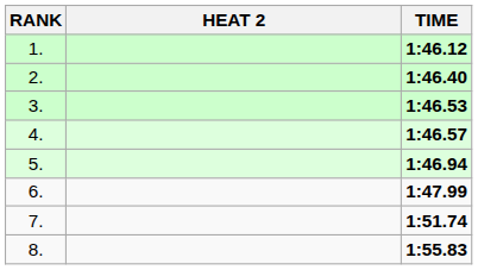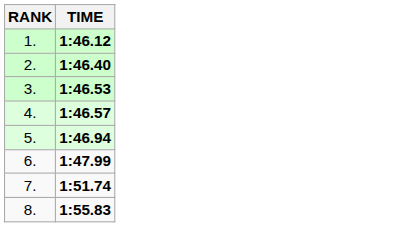 <table class="wikitable" style="border-collapse: collapse; font-size: 90%;">
 <tr>
 <th>RANK</th>
-<th align="left" style="width: 18em">HEAT 2</th>
 <th>TIME</th>
 </tr>
 <tr style="background:#ccffcc;">
 <td align="center">1.</td>
-<td></td>
 <td align="center"><strong>1:46.12</strong></td>
 </tr>
 <tr style="background:#ccffcc;">
 <td align="center">2.</td>
-<td></td>
 <td align="center"><strong>1:46.40</strong></td>
 </tr>
 <tr style="background:#ccffcc;">
 <td align="center">3.</td>
-<td></td>
 <td align="center"><strong>1:46.53</strong></td>
 </tr>
 <tr style="background:#ddffdd;">
 <td align="center">4.</td>
-<td></td>
 <td align="center"><strong>1:46.57</strong></td>
 </tr>
 <tr style="background:#ddffdd;">
 <td align="center">5.</td>
-<td></td>
 <td align="center"><strong>1:46.94</strong></td>
 </tr>
 <tr>
 <td align="center">6.</td>
-<td></td>
 <td align="center"><strong>1:47.99</strong></td>
 </tr>
 <tr>
 <td align="center">7.</td>
-<td></td>
 <td align="center"><strong>1:51.74</strong></td>
 </tr>
 <tr>
 <td align="center">8.</td>
-<td></td>
 <td align="center"><strong>1:55.83</strong></td>
 </tr>
 </table>
